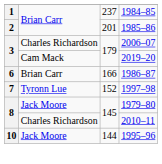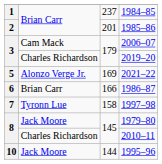 <table class="wikitable">
 <tr>
 </tr>
 <tr>
 <th>1</th>
 <td rowspan=2><a href='#'>Brian Carr</a></td>
 <td>237</td>
 <td><a href='#'>1984–85</a></td>
 </tr>
 <tr>
 <th>2</th>
 <td>201</td>
 <td><a href='#'>1985–86</a></td>
 </tr>
 <tr>
 <th rowspan=2>3</th>
-<td>Charles Richardson</td>
+<td>Cam Mack</td>
 <td rowspan=2>179</td>
 <td><a href='#'>2006–07</a></td>
 </tr>
 <tr>
-<td>Cam Mack</td>
+<td>Charles Richardson</td>
 <td><a href='#'>2019–20</a></td>
+</tr>
+<tr>
+<th>5</th>
+<td><a href='#'>Alonzo Verge Jr.</a></td>
+<td>169</td>
+<td><a href='#'>2021–22</a></td>
 </tr>
 <tr>
 <th>6</th>
 <td>Brian Carr</td>
 <td>166</td>
 <td><a href='#'>1986–87</a></td>
 </tr>
 <tr>
 <th>7</th>
 <td><a href='#'>Tyronn Lue</a></td>
-<td>152</td>
+<td>158</td>
 <td><a href='#'>1997–98</a></td>
 </tr>
 <tr>
 <th rowspan=2>8</th>
 <td><a href='#'>Jack Moore</a></td>
 <td rowspan=2>145</td>
 <td><a href='#'>1979–80</a></td>
 </tr>
 <tr>
 <td>Charles Richardson</td>
 <td><a href='#'>2010–11</a></td>
 </tr>
 <tr>
 <th>10</th>
 <td><a href='#'>Jack Moore</a></td>
 <td>144</td>
 <td><a href='#'>1995–96</a></td>
 </tr>
 </table>
